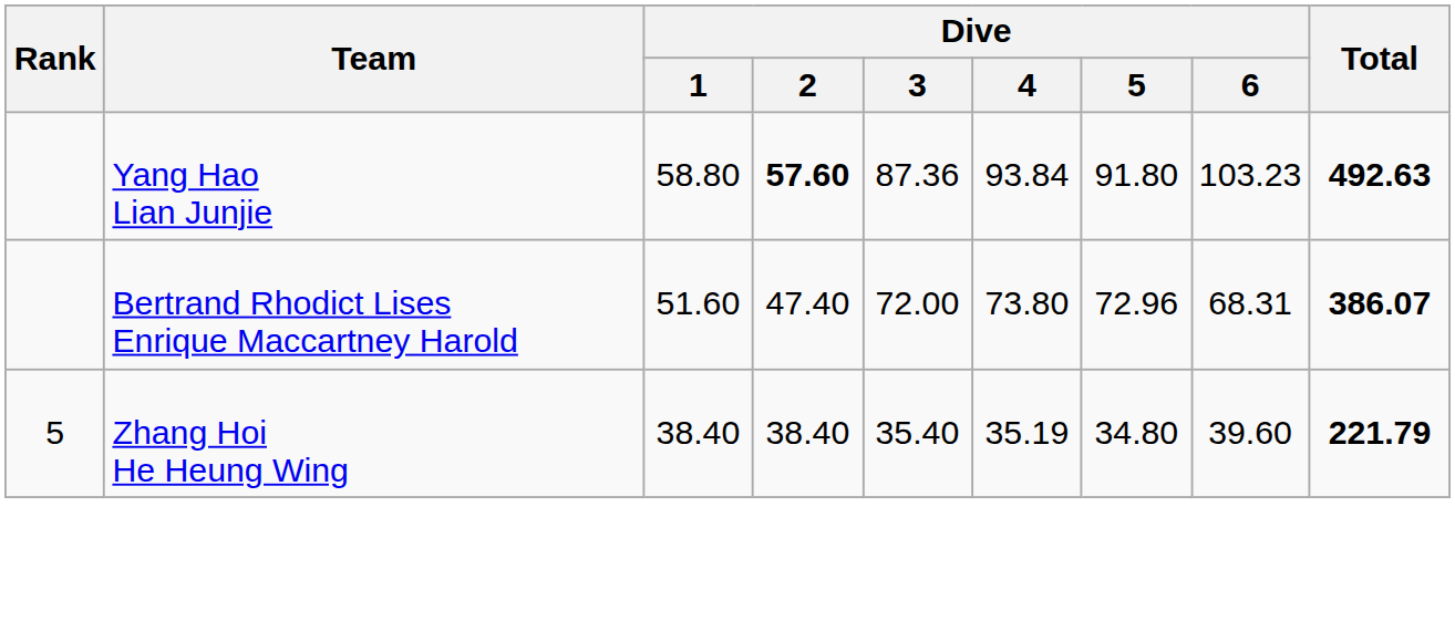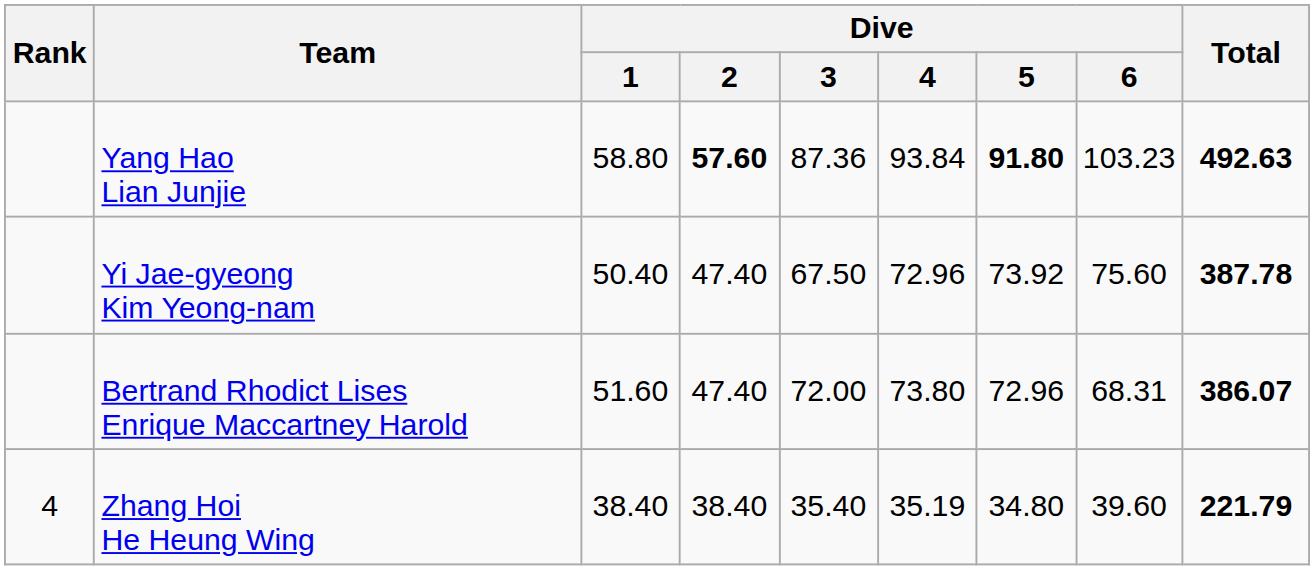 <table class=wikitable style="text-align:center">
 <tr>
 <th rowspan="2" width=40>Rank</th>
 <th rowspan="2" width=250>Team</th>
 <th colspan="6">Dive</th>
 <th rowspan="2" width=60>Total</th>
 </tr>
 <tr>
 <th width=45>1</th>
 <th width=45>2</th>
 <th width=45>3</th>
 <th width=45>4</th>
 <th width=45>5</th>
 <th width=45>6</th>
 </tr>
 <tr>
 <td></td>
 <td align=left><br><a href='#'>Yang Hao</a><br><a href='#'>Lian Junjie</a></td>
 <td>58.80</td>
 <td><strong>57.60</strong></td>
 <td>87.36</td>
 <td>93.84</td>
-<td>91.80</td>
+<td><strong>91.80</strong></td>
 <td>103.23</td>
 <td><strong>492.63</strong></td>
+</tr>
+<tr>
+<td></td>
+<td align=left><br><a href='#'>Yi Jae-gyeong</a><br><a href='#'>Kim Yeong-nam</a></td>
+<td>50.40</td>
+<td>47.40</td>
+<td>67.50</td>
+<td>72.96</td>
+<td>73.92</td>
+<td>75.60</td>
+<td><strong>387.78</strong></td>
 </tr>
 <tr>
 <td></td>
 <td align=left><br><a href='#'>Bertrand Rhodict Lises</a><br><a href='#'>Enrique Maccartney Harold</a></td>
 <td>51.60</td>
 <td>47.40</td>
 <td>72.00</td>
 <td>73.80</td>
 <td>72.96</td>
 <td>68.31</td>
 <td><strong>386.07</strong></td>
 </tr>
 <tr>
-<td>5</td>
+<td>4</td>
 <td align=left><br><a href='#'>Zhang Hoi</a><br><a href='#'>He Heung Wing</a></td>
 <td>38.40</td>
 <td>38.40</td>
 <td>35.40</td>
 <td>35.19</td>
 <td>34.80</td>
 <td>39.60</td>
 <td><strong>221.79</strong></td>
 </tr>
 </table>
